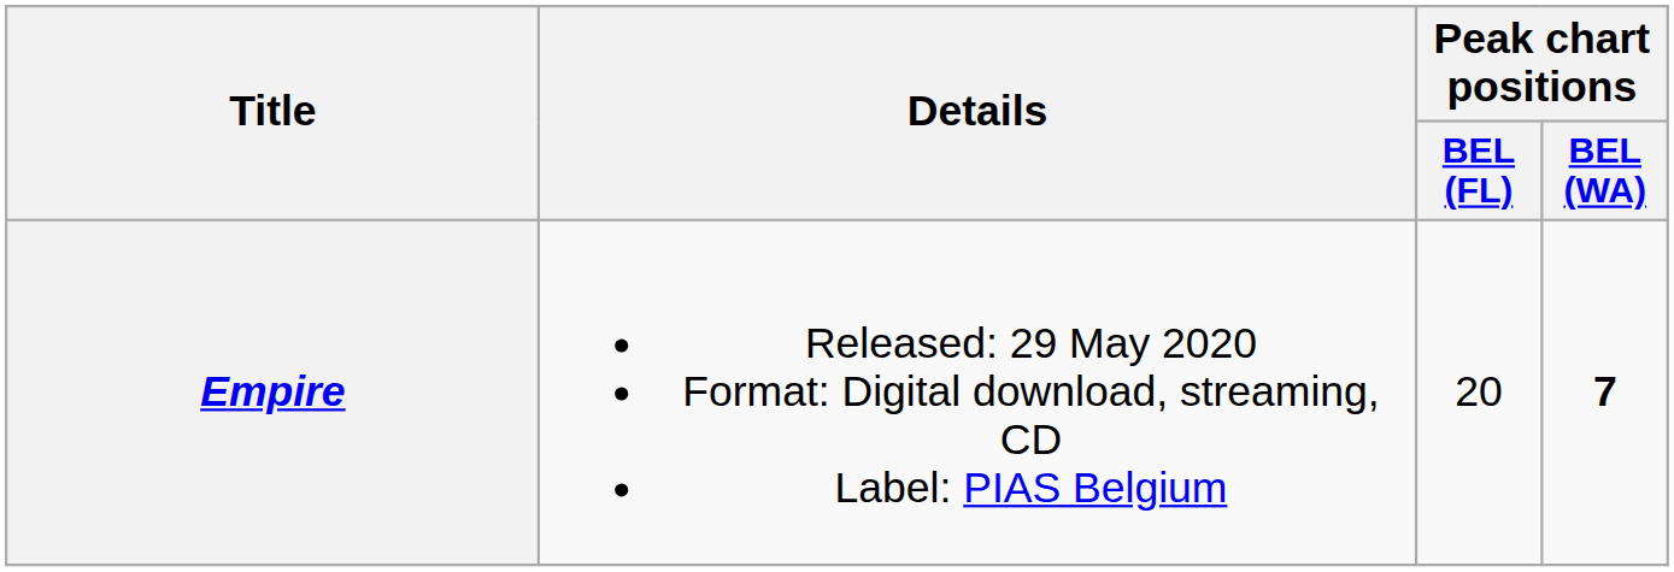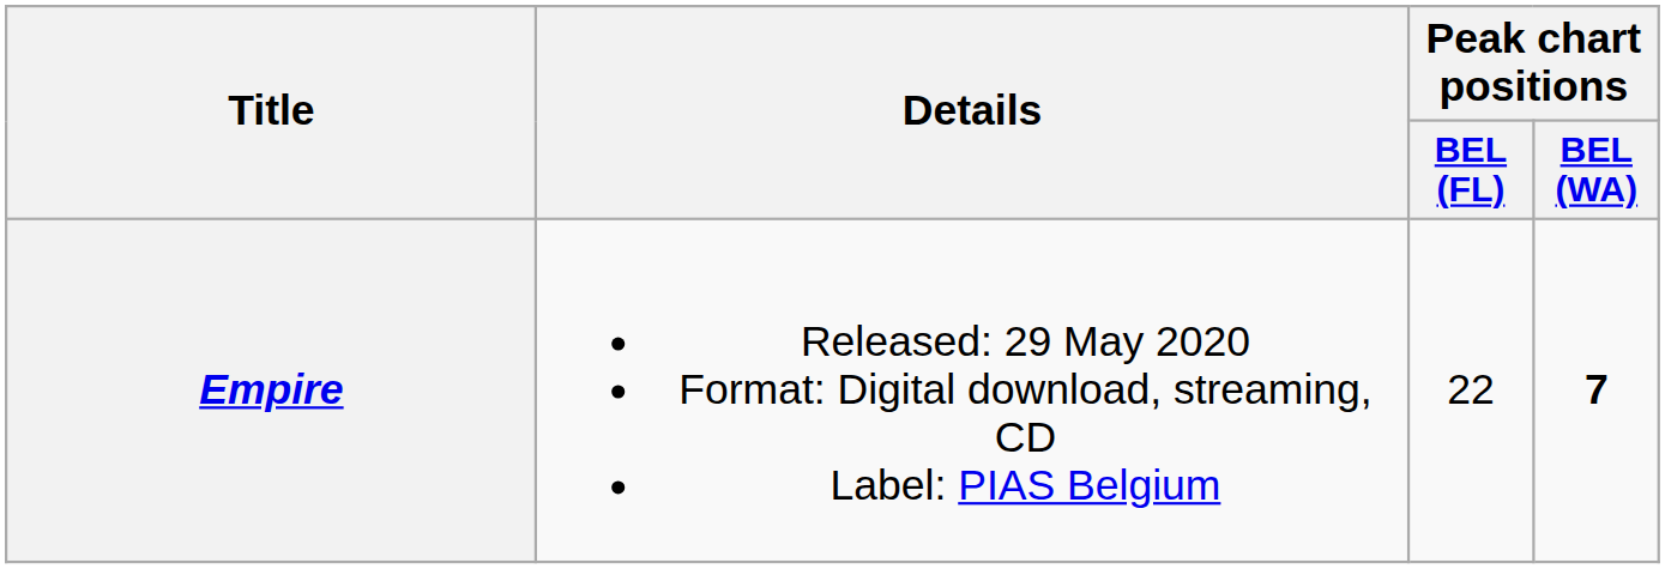 <table class="wikitable plainrowheaders" style="text-align:center;">
 <tr>
 <th scope="col" rowspan="2" style="width:12em;">Title</th>
 <th scope="col" rowspan="2" style="width:20em;">Details</th>
 <th scope="col" colspan="2">Peak chart positions</th>
 </tr>
 <tr>
 <th scope="col" style="width:3em;font-size:85%;"><a href='#'>BEL<br>(FL)</a><br></th>
 <th scope="col" style="width:3em;font-size:85%;"><a href='#'>BEL<br>(WA)</a><br></th>
 </tr>
 <tr>
 <th scope="row"><em><a href='#'>Empire</a></em></th>
 <td><br><ul><li>Released: 29 May 2020</li><li>Format: Digital download, streaming, CD</li><li>Label: <a href='#'>PIAS Belgium</a></li></ul></td>
-<td>20</td>
+<td>22</td>
 <td><strong>7</strong></td>
 </tr>
 </table>
